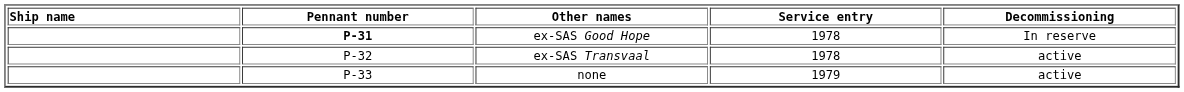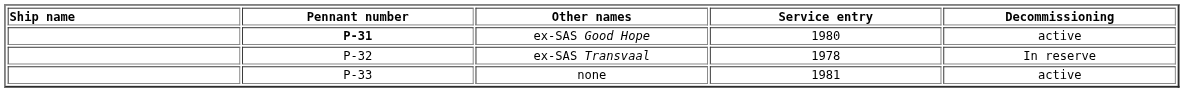 <table width="100%" border="2">
 <tr>
 <th width="16%" align="left">Ship name</th>
 <th width="16%" align="center">Pennant number</th>
 <th width="16%" align="center">Other names</th>
 <th width="16%" align="center">Service entry</th>
 <th width="16%" align="center">Decommissioning</th>
 </tr>
 <tr>
 <td align="center"></td>
 <td align="center"><strong>P-31</strong></td>
 <td align="center">ex-SAS <em>Good Hope</em></td>
-<td align="center">1978</td>
-<td align="center">In reserve</td>
+<td align="center">1980</td>
+<td align="center">active</td>
 </tr>
 <tr>
 <td align="center"></td>
 <td align="center">P-32</td>
 <td align="center">ex-SAS <em>Transvaal</em></td>
 <td align="center">1978</td>
-<td align="center">active</td>
+<td align="center">In reserve</td>
 </tr>
 <tr>
 <td align="center"></td>
 <td align="center">P-33</td>
 <td align="center">none</td>
-<td align="center">1979</td>
+<td align="center">1981</td>
 <td align="center">active</td>
 </tr>
 </table>
